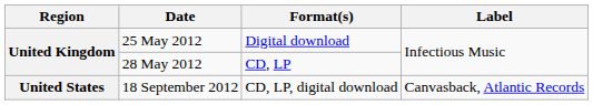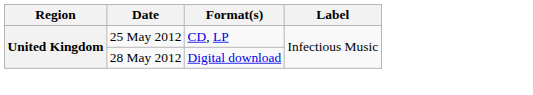 <table class="wikitable plainrowheaders">
 <tr>
 <th scope="col">Region</th>
 <th scope="col">Date</th>
 <th scope="col">Format(s)</th>
 <th scope="col">Label</th>
 </tr>
 <tr>
 <th scope="row" rowspan="2">United Kingdom</th>
 <td>25 May 2012</td>
-<td><a href='#'>Digital download</a></td>
+<td><a href='#'>CD</a>, <a href='#'>LP</a></td>
 <td rowspan="2">Infectious Music</td>
 </tr>
 <tr>
 <td>28 May 2012</td>
-<td><a href='#'>CD</a>, <a href='#'>LP</a></td>
-</tr>
-<tr>
-<th scope="row">United States</th>
-<td>18 September 2012</td>
-<td>CD, LP, digital download</td>
-<td>Canvasback, <a href='#'>Atlantic Records</a></td>
+<td><a href='#'>Digital download</a></td>
 </tr>
 </table>
